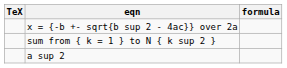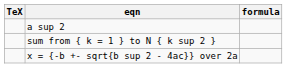 <table class="wikitable">
 <tr>
 <th>TeX</th>
 <th>eqn</th>
 <th>formula</th>
 </tr>
 <tr>
 <td></td>
-<td><code>x = {-b +- sqrt{b sup 2 - 4ac}} over 2a</code></td>
+<td><code>a sup 2</code></td>
 <td></td>
 </tr>
 <tr>
 <td></td>
 <td><code>sum from { k = 1 } to N { k sup 2 }</code></td>
 <td></td>
 </tr>
 <tr>
 <td></td>
-<td><code>a sup 2</code></td>
+<td><code>x = {-b +- sqrt{b sup 2 - 4ac}} over 2a</code></td>
 <td></td>
 </tr>
 </table>
